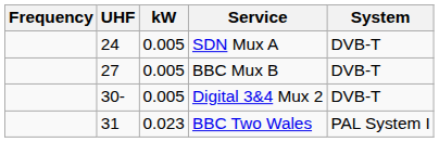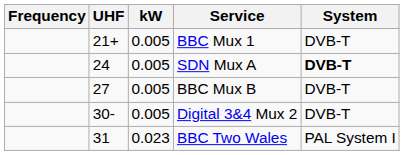 <table class="wikitable sortable">
 <tr>
 <th>Frequency</th>
 <th>UHF</th>
 <th>kW</th>
 <th>Service</th>
 <th>System</th>
 </tr>
 <tr>
 <td></td>
+<td>21+</td>
+<td>0.005</td>
+<td><a href='#'>BBC</a> Mux 1</td>
+<td>DVB-T</td>
+</tr>
+<tr>
+<td></td>
 <td>24</td>
 <td>0.005</td>
 <td><a href='#'>SDN</a> Mux A</td>
-<td>DVB-T</td>
+<td><strong>DVB-T</strong></td>
 </tr>
 <tr>
 <td></td>
 <td>27</td>
 <td>0.005</td>
 <td>BBC Mux B</td>
 <td>DVB-T</td>
 </tr>
 <tr>
 <td></td>
 <td>30-</td>
 <td>0.005</td>
 <td><a href='#'>Digital 3&4</a> Mux 2</td>
 <td>DVB-T</td>
 </tr>
 <tr>
 <td></td>
 <td>31</td>
 <td>0.023</td>
 <td><a href='#'>BBC Two Wales</a></td>
 <td>PAL System I</td>
 </tr>
 </table>
